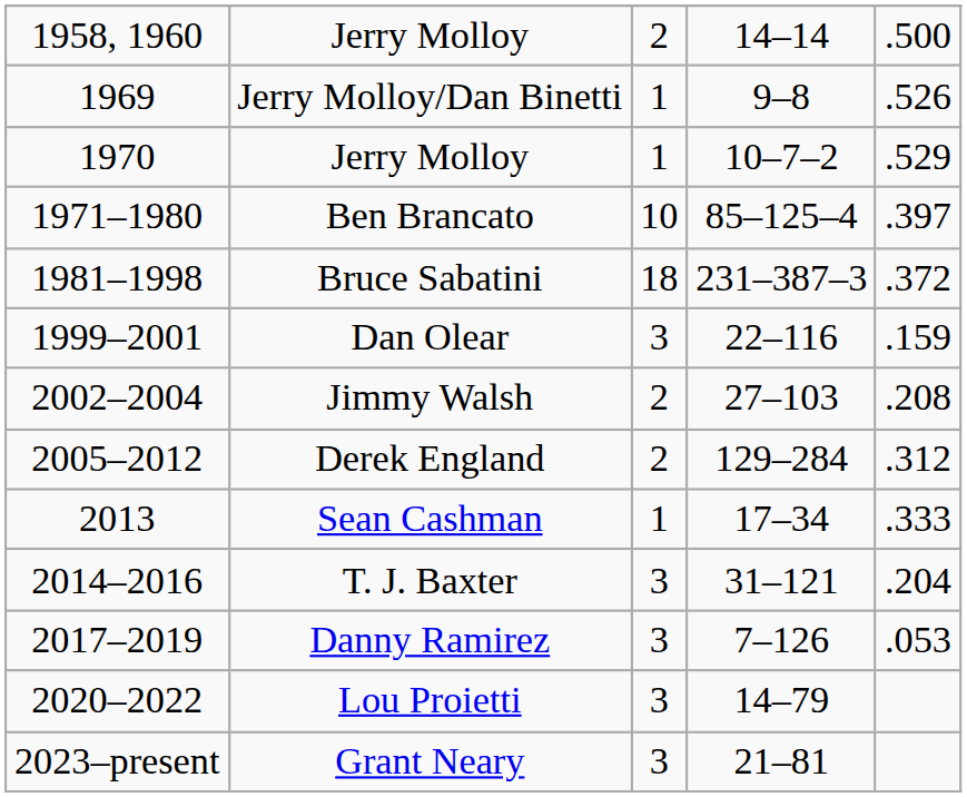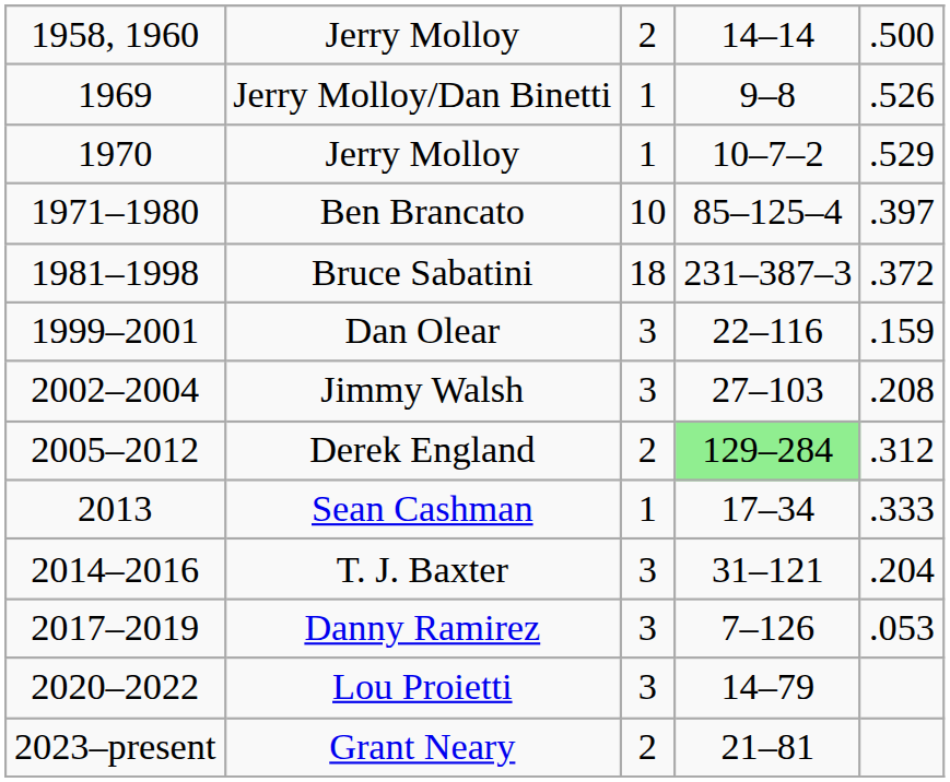 <table class="wikitable" style="text-align:center">
 <tr>
 </tr>
 <tr>
 <td>1958, 1960</td>
 <td>Jerry Molloy</td>
 <td>2</td>
 <td>14–14</td>
 <td>.500</td>
 </tr>
 <tr align="center">
 <td>1969</td>
 <td>Jerry Molloy/Dan Binetti</td>
 <td>1</td>
 <td>9–8</td>
 <td>.526</td>
 </tr>
 <tr align="center">
 <td>1970</td>
 <td>Jerry Molloy</td>
 <td>1</td>
 <td>10–7–2</td>
 <td>.529</td>
 </tr>
 <tr align="center">
 <td>1971–1980</td>
 <td>Ben Brancato</td>
 <td>10</td>
 <td>85–125–4</td>
 <td>.397</td>
 </tr>
 <tr align="center">
 <td>1981–1998</td>
 <td>Bruce Sabatini</td>
 <td>18</td>
 <td>231–387–3</td>
 <td>.372</td>
 </tr>
 <tr align="center">
 <td>1999–2001</td>
 <td>Dan Olear</td>
 <td>3</td>
 <td>22–116</td>
 <td>.159</td>
 </tr>
 <tr align="center">
 <td>2002–2004</td>
 <td>Jimmy Walsh</td>
-<td>2</td>
+<td>3</td>
 <td>27–103</td>
 <td>.208</td>
 </tr>
 <tr align="center">
 <td>2005–2012</td>
 <td>Derek England</td>
 <td>2</td>
-<td>129–284</td>
+<td style="background: lightgreen;">129–284</td>
 <td>.312</td>
 </tr>
 <tr align="center">
 <td>2013</td>
 <td><a href='#'>Sean Cashman</a></td>
 <td>1</td>
 <td>17–34</td>
 <td>.333</td>
 </tr>
 <tr align="center">
 <td>2014–2016</td>
 <td>T. J. Baxter</td>
 <td>3</td>
 <td>31–121</td>
 <td>.204</td>
 </tr>
 <tr align="center">
 <td>2017–2019</td>
 <td><a href='#'>Danny Ramirez</a></td>
 <td>3</td>
 <td>7–126</td>
 <td>.053</td>
 </tr>
 <tr align="center">
 <td>2020–2022</td>
 <td><a href='#'>Lou Proietti</a></td>
 <td>3</td>
 <td>14–79</td>
 <td></td>
 </tr>
 <tr align="center">
 <td>2023–present</td>
 <td><a href='#'>Grant Neary</a></td>
-<td>3</td>
+<td>2</td>
 <td>21–81</td>
 <td></td>
 </tr>
 <tr align="center" class="sortbottom">
 </tr>
 </table>
